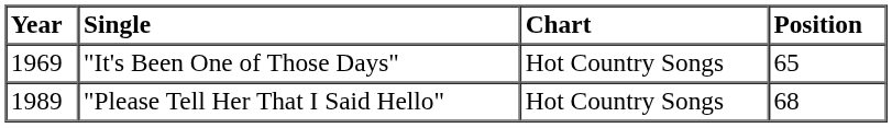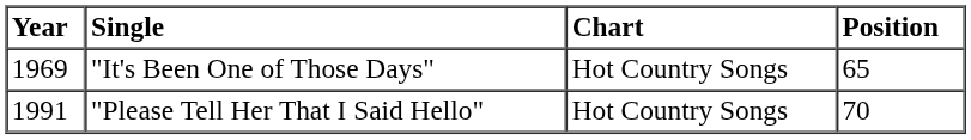 <table border=1 cellspacing=0 cellpadding=2 width="550px">
 <tr>
 <th align="left">Year</th>
 <th align="left">Single</th>
 <th align="left">Chart</th>
 <th align="left">Position</th>
 </tr>
 <tr>
 <td align="left">1969</td>
 <td align="left">"It's Been One of Those Days"</td>
 <td align="left">Hot Country Songs</td>
 <td align="left">65</td>
 </tr>
 <tr>
-<td align="left">1989</td>
+<td align="left">1991</td>
 <td align="left">"Please Tell Her That I Said Hello"</td>
 <td align="left">Hot Country Songs</td>
-<td align="left">68</td>
+<td align="left">70</td>
 </tr>
 <tr>
 </tr>
 </table>
